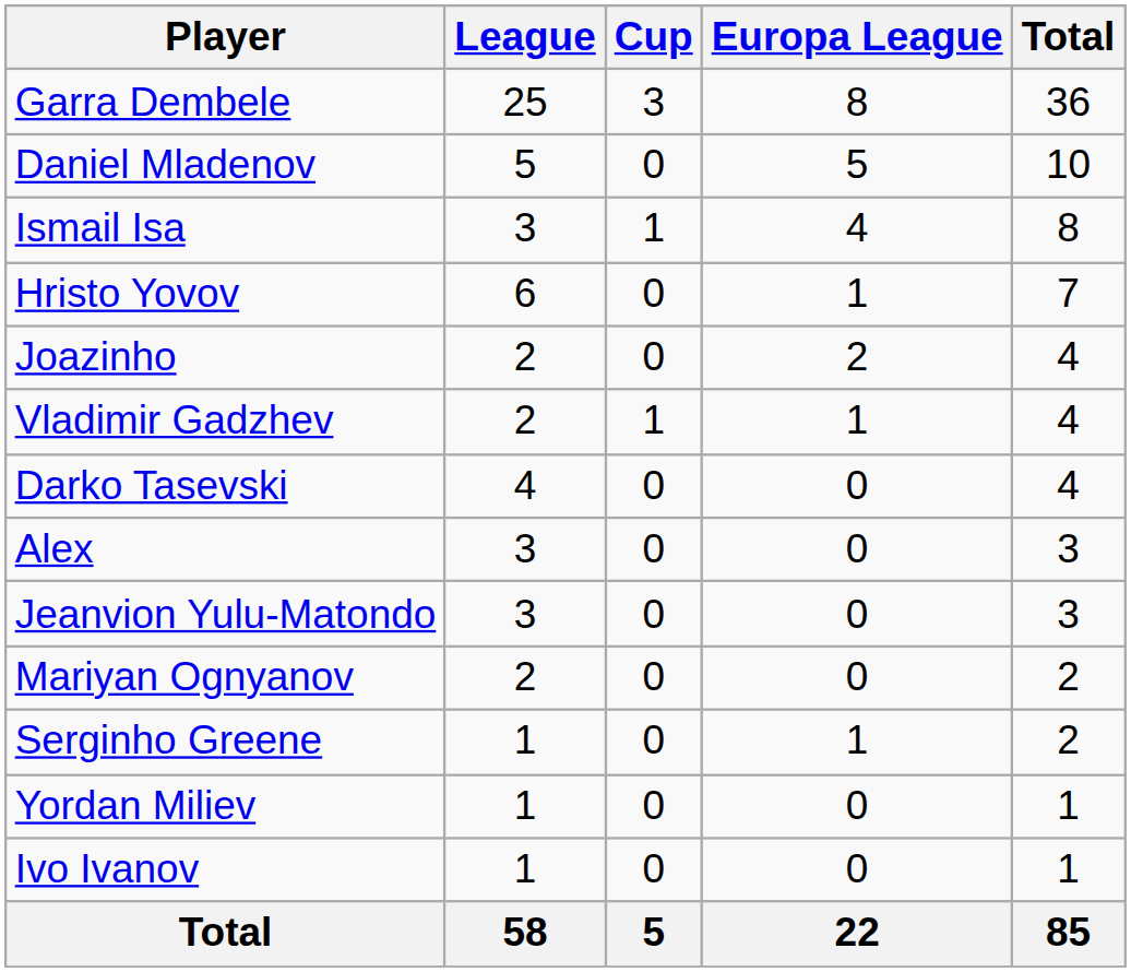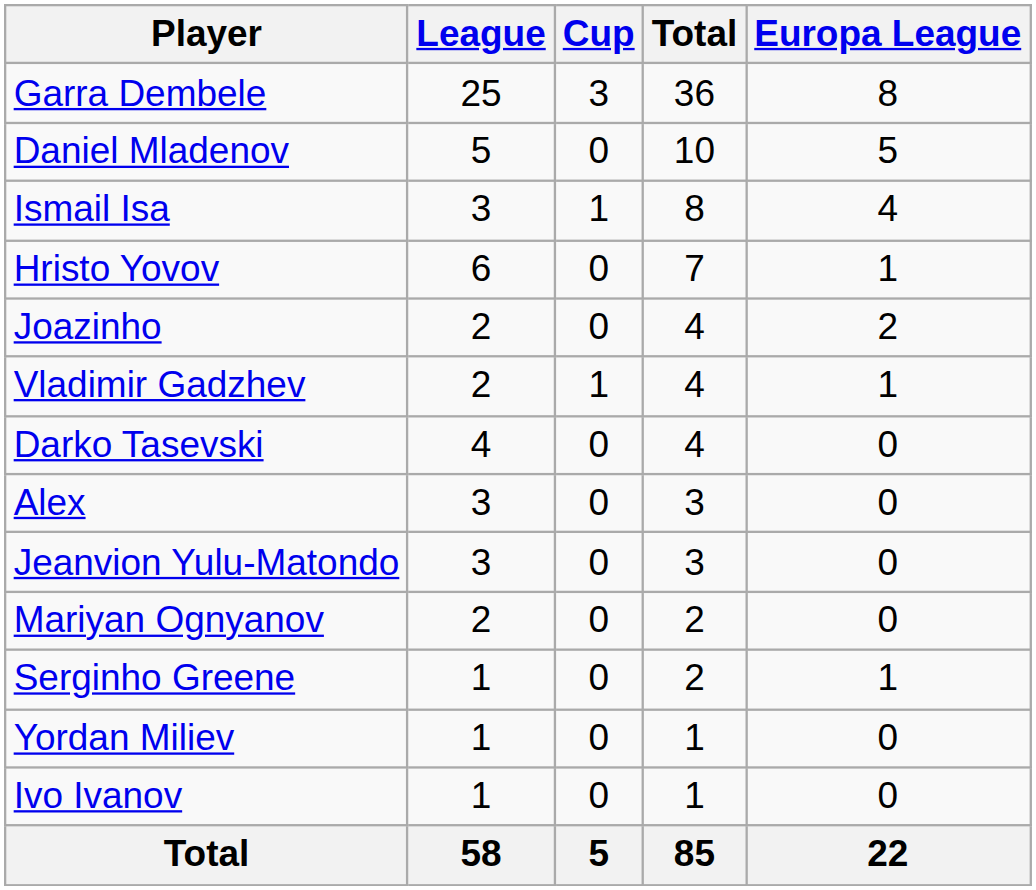 <table class="wikitable sortable">
 <tr>
 <th>Player</th>
 <th><a href='#'>League</a></th>
 <th><a href='#'>Cup</a></th>
+<th>Total</th>
 <th><a href='#'>Europa League</a></th>
-<th>Total</th>
 </tr>
 <tr>
 <td> <a href='#'>Garra Dembele</a></td>
 <td align=center>25</td>
 <td align=center>3</td>
+<td align=center>36</td>
 <td align=center>8</td>
-<td align=center>36</td>
 </tr>
 <tr>
 <td> <a href='#'>Daniel Mladenov</a></td>
 <td align=center>5</td>
 <td align=center>0</td>
+<td align=center>10</td>
 <td align=center>5</td>
-<td align=center>10</td>
 </tr>
 <tr>
 <td> <a href='#'>Ismail Isa</a></td>
 <td align=center>3</td>
 <td align=center>1</td>
+<td align=center>8</td>
 <td align=center>4</td>
-<td align=center>8</td>
 </tr>
 <tr>
 <td> <a href='#'>Hristo Yovov</a></td>
 <td align=center>6</td>
 <td align=center>0</td>
+<td align=center>7</td>
 <td align=center>1</td>
-<td align=center>7</td>
 </tr>
 <tr>
 <td> <a href='#'>Joazinho</a></td>
 <td align=center>2</td>
 <td align=center>0</td>
+<td align=center>4</td>
 <td align=center>2</td>
-<td align=center>4</td>
 </tr>
 <tr>
 <td> <a href='#'>Vladimir Gadzhev</a></td>
 <td align=center>2</td>
 <td align=center>1</td>
+<td align=center>4</td>
 <td align=center>1</td>
-<td align=center>4</td>
 </tr>
 <tr>
 <td> <a href='#'>Darko Tasevski</a></td>
 <td align=center>4</td>
 <td align=center>0</td>
+<td align=center>4</td>
 <td align=center>0</td>
-<td align=center>4</td>
 </tr>
 <tr>
 <td> <a href='#'>Alex</a></td>
 <td align=center>3</td>
 <td align=center>0</td>
+<td align=center>3</td>
 <td align=center>0</td>
-<td align=center>3</td>
 </tr>
 <tr>
 <td> <a href='#'>Jeanvion Yulu-Matondo</a></td>
 <td align=center>3</td>
 <td align=center>0</td>
+<td align=center>3</td>
 <td align=center>0</td>
-<td align=center>3</td>
 </tr>
 <tr>
 <td> <a href='#'>Mariyan Ognyanov</a></td>
 <td align=center>2</td>
 <td align=center>0</td>
+<td align=center>2</td>
 <td align=center>0</td>
-<td align=center>2</td>
 </tr>
 <tr>
 <td> <a href='#'>Serginho Greene</a></td>
 <td align=center>1</td>
 <td align=center>0</td>
+<td align=center>2</td>
 <td align=center>1</td>
-<td align=center>2</td>
 </tr>
 <tr>
 <td> <a href='#'>Yordan Miliev</a></td>
 <td align=center>1</td>
 <td align=center>0</td>
+<td align=center>1</td>
 <td align=center>0</td>
-<td align=center>1</td>
 </tr>
 <tr>
 <td> <a href='#'>Ivo Ivanov</a></td>
 <td align=center>1</td>
 <td align=center>0</td>
+<td align=center>1</td>
 <td align=center>0</td>
-<td align=center>1</td>
 </tr>
 <tr>
 <th>Total</th>
 <th align=center>58</th>
 <th align=center>5</th>
+<th align=center>85</th>
 <th align=center>22</th>
-<th align=center>85</th>
 </tr>
 </table>
